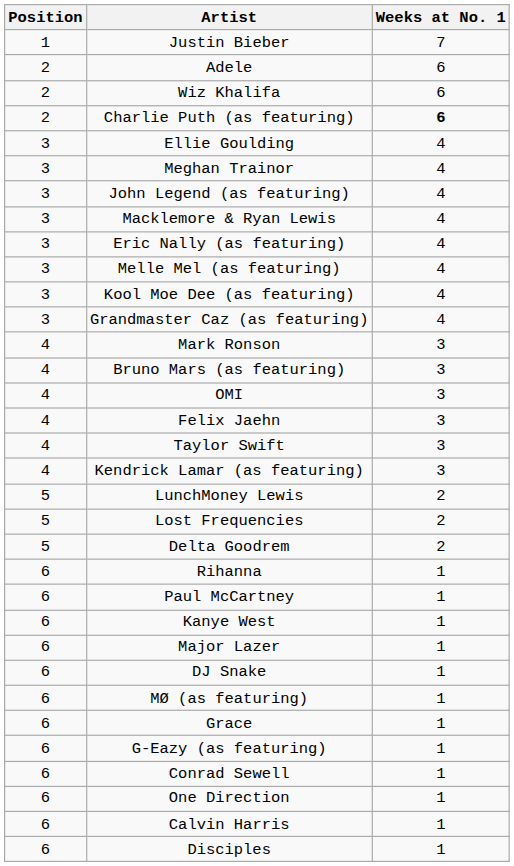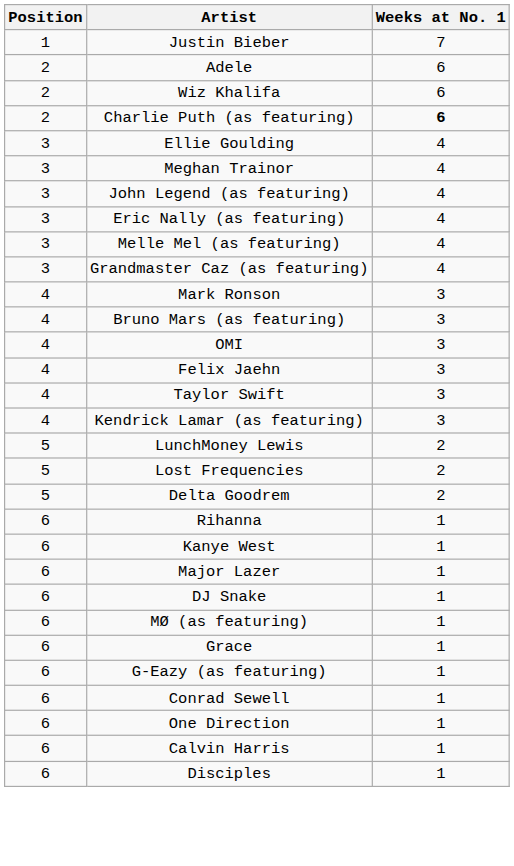 <table class="wikitable">
 <tr>
 <th style="text-align: center;">Position</th>
 <th style="text-align: center;">Artist</th>
 <th style="text-align: center;">Weeks at No. 1</th>
 </tr>
 <tr>
 <td style="text-align: center;">1</td>
 <td style="text-align: center;">Justin Bieber</td>
 <td style="text-align: center;">7</td>
 </tr>
 <tr>
 <td style="text-align: center;">2</td>
 <td style="text-align: center;">Adele</td>
 <td style="text-align: center;">6</td>
 </tr>
 <tr>
 <td style="text-align: center;">2</td>
 <td style="text-align: center;">Wiz Khalifa</td>
 <td style="text-align: center;">6</td>
 </tr>
 <tr>
 <td style="text-align: center;">2</td>
 <td style="text-align: center;">Charlie Puth (as featuring)</td>
 <td style="text-align: center;"><strong>6</strong></td>
 </tr>
 <tr>
 <td style="text-align: center;">3</td>
 <td style="text-align: center;">Ellie Goulding</td>
 <td style="text-align: center;">4</td>
 </tr>
 <tr>
 <td style="text-align: center;">3</td>
 <td style="text-align: center;">Meghan Trainor</td>
 <td style="text-align: center;">4</td>
 </tr>
 <tr>
 <td style="text-align: center;">3</td>
 <td style="text-align: center;">John Legend (as featuring)</td>
 <td style="text-align: center;">4</td>
 </tr>
 <tr>
 <td style="text-align: center;">3</td>
-<td style="text-align: center;">Macklemore & Ryan Lewis</td>
-<td style="text-align: center;">4</td>
-</tr>
-<tr>
-<td style="text-align: center;">3</td>
 <td style="text-align: center;">Eric Nally (as featuring)</td>
 <td style="text-align: center;">4</td>
 </tr>
 <tr>
 <td style="text-align: center;">3</td>
 <td style="text-align: center;">Melle Mel (as featuring)</td>
-<td style="text-align: center;">4</td>
-</tr>
-<tr>
-<td style="text-align: center;">3</td>
-<td style="text-align: center;">Kool Moe Dee (as featuring)</td>
 <td style="text-align: center;">4</td>
 </tr>
 <tr>
 <td style="text-align: center;">3</td>
 <td style="text-align: center;">Grandmaster Caz (as featuring)</td>
 <td style="text-align: center;">4</td>
 </tr>
 <tr>
 <td style="text-align: center;">4</td>
 <td style="text-align: center;">Mark Ronson</td>
 <td style="text-align: center;">3</td>
 </tr>
 <tr>
 <td style="text-align: center;">4</td>
 <td style="text-align: center;">Bruno Mars (as featuring)</td>
 <td style="text-align: center;">3</td>
 </tr>
 <tr>
 <td style="text-align: center;">4</td>
 <td style="text-align: center;">OMI</td>
 <td style="text-align: center;">3</td>
 </tr>
 <tr>
 <td style="text-align: center;">4</td>
 <td style="text-align: center;">Felix Jaehn</td>
 <td style="text-align: center;">3</td>
 </tr>
 <tr>
 <td style="text-align: center;">4</td>
 <td style="text-align: center;">Taylor Swift</td>
 <td style="text-align: center;">3</td>
 </tr>
 <tr>
 <td style="text-align: center;">4</td>
 <td style="text-align: center;">Kendrick Lamar (as featuring)</td>
 <td style="text-align: center;">3</td>
 </tr>
 <tr>
 <td style="text-align: center;">5</td>
 <td style="text-align: center;">LunchMoney Lewis</td>
 <td style="text-align: center;">2</td>
 </tr>
 <tr>
 <td style="text-align: center;">5</td>
 <td style="text-align: center;">Lost Frequencies</td>
 <td style="text-align: center;">2</td>
 </tr>
 <tr>
 <td style="text-align: center;">5</td>
 <td style="text-align: center;">Delta Goodrem</td>
 <td style="text-align: center;">2</td>
 </tr>
 <tr>
 <td style="text-align: center;">6</td>
 <td style="text-align: center;">Rihanna</td>
 <td style="text-align: center;">1</td>
 </tr>
 <tr>
 <td style="text-align: center;">6</td>
-<td style="text-align: center;">Paul McCartney</td>
-<td style="text-align: center;">1</td>
-</tr>
-<tr>
-<td style="text-align: center;">6</td>
 <td style="text-align: center;">Kanye West</td>
 <td style="text-align: center;">1</td>
 </tr>
 <tr>
 <td style="text-align: center;">6</td>
 <td style="text-align: center;">Major Lazer</td>
 <td style="text-align: center;">1</td>
 </tr>
 <tr>
 <td style="text-align: center;">6</td>
 <td style="text-align: center;">DJ Snake</td>
 <td style="text-align: center;">1</td>
 </tr>
 <tr>
 <td style="text-align: center;">6</td>
 <td style="text-align: center;">MØ (as featuring)</td>
 <td style="text-align: center;">1</td>
 </tr>
 <tr>
 <td style="text-align: center;">6</td>
 <td style="text-align: center;">Grace</td>
 <td style="text-align: center;">1</td>
 </tr>
 <tr>
 <td style="text-align: center;">6</td>
 <td style="text-align: center;">G-Eazy (as featuring)</td>
 <td style="text-align: center;">1</td>
 </tr>
 <tr>
 <td style="text-align: center;">6</td>
 <td style="text-align: center;">Conrad Sewell</td>
 <td style="text-align: center;">1</td>
 </tr>
 <tr>
 <td style="text-align: center;">6</td>
 <td style="text-align: center;">One Direction</td>
 <td style="text-align: center;">1</td>
 </tr>
 <tr>
 <td style="text-align: center;">6</td>
 <td style="text-align: center;">Calvin Harris</td>
 <td style="text-align: center;">1</td>
 </tr>
 <tr>
 <td style="text-align: center;">6</td>
 <td style="text-align: center;">Disciples</td>
 <td style="text-align: center;">1</td>
 </tr>
 </table>
